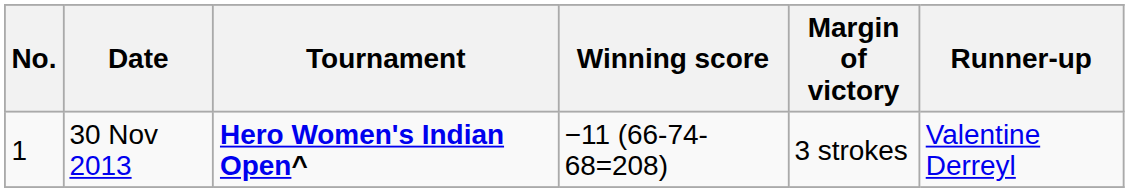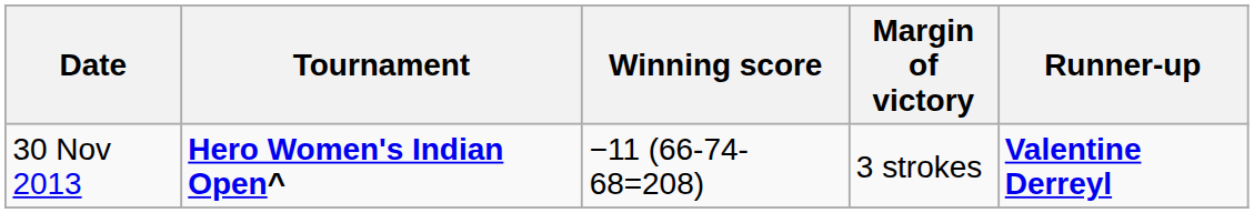 <table class="wikitable" style="font-size:95%;">
 <tr>
-<th>No.</th>
 <th>Date</th>
 <th>Tournament</th>
 <th>Winning score</th>
 <th>Margin of<br>victory</th>
 <th>Runner-up</th>
 </tr>
 <tr>
-<td>1</td>
 <td>30 Nov <a href='#'>2013</a></td>
 <td><strong><a href='#'>Hero Women's Indian Open</a>^</strong></td>
 <td>−11 (66-74-68=208)</td>
 <td>3 strokes</td>
-<td> <a href='#'>Valentine Derreyl</a></td>
+<td><strong> <a href='#'>Valentine Derreyl</a></strong></td>
 </tr>
 </table>
